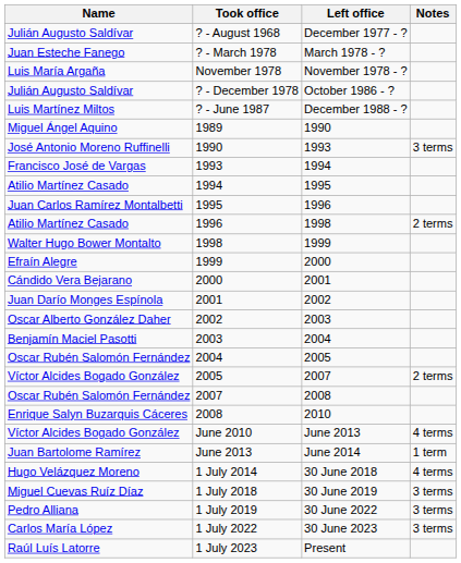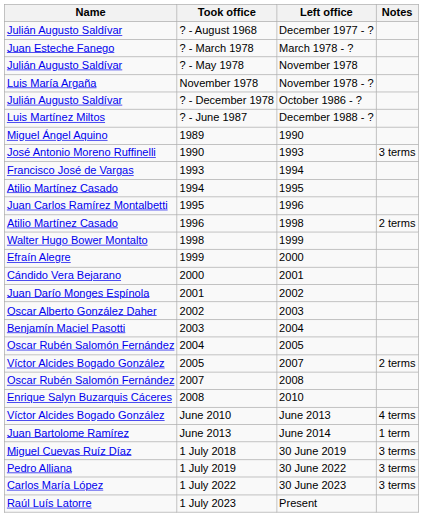 <table class="wikitable">
 <tr>
 <th>Name</th>
 <th>Took office</th>
 <th>Left office</th>
 <th>Notes</th>
 </tr>
 <tr>
 <td><a href='#'>Julián Augusto Saldívar</a></td>
 <td>? - August 1968</td>
 <td>December 1977 - ?</td>
 <td></td>
 </tr>
 <tr>
 <td><a href='#'>Juan Esteche Fanego</a></td>
 <td>? - March 1978</td>
 <td>March 1978 - ?</td>
+<td></td>
+</tr>
+<tr>
+<td><a href='#'>Julián Augusto Saldívar</a></td>
+<td>? - May 1978</td>
+<td>November 1978</td>
 <td></td>
 </tr>
 <tr>
 <td><a href='#'>Luis María Argaña</a></td>
 <td>November 1978</td>
 <td>November 1978 - ?</td>
 <td></td>
 </tr>
 <tr>
 <td><a href='#'>Julián Augusto Saldívar</a></td>
 <td>? - December 1978</td>
 <td>October 1986 - ?</td>
 <td></td>
 </tr>
 <tr>
 <td><a href='#'>Luis Martínez Miltos</a></td>
 <td>? - June 1987</td>
 <td>December 1988 - ?</td>
 <td></td>
 </tr>
 <tr>
 <td><a href='#'>Miguel Ángel Aquino</a></td>
 <td>1989</td>
 <td>1990</td>
 <td></td>
 </tr>
 <tr>
 <td><a href='#'>José Antonio Moreno Ruffinelli</a></td>
 <td>1990</td>
 <td>1993</td>
 <td>3 terms</td>
 </tr>
 <tr>
 <td><a href='#'>Francisco José de Vargas</a></td>
 <td>1993</td>
 <td>1994</td>
 <td></td>
 </tr>
 <tr>
 <td><a href='#'>Atilio Martínez Casado</a></td>
 <td>1994</td>
 <td>1995</td>
 <td></td>
 </tr>
 <tr>
 <td><a href='#'>Juan Carlos Ramírez Montalbetti</a></td>
 <td>1995</td>
 <td>1996</td>
 <td></td>
 </tr>
 <tr>
 <td><a href='#'>Atilio Martínez Casado</a></td>
 <td>1996</td>
 <td>1998</td>
 <td>2 terms</td>
 </tr>
 <tr>
 <td><a href='#'>Walter Hugo Bower Montalto</a></td>
 <td>1998</td>
 <td>1999</td>
 <td></td>
 </tr>
 <tr>
 <td><a href='#'>Efraín Alegre</a></td>
 <td>1999</td>
 <td>2000</td>
 <td></td>
 </tr>
 <tr>
 <td><a href='#'>Cándido Vera Bejarano</a></td>
 <td>2000</td>
 <td>2001</td>
 <td></td>
 </tr>
 <tr>
 <td><a href='#'>Juan Darío Monges Espínola</a></td>
 <td>2001</td>
 <td>2002</td>
 <td></td>
 </tr>
 <tr>
 <td><a href='#'>Oscar Alberto González Daher</a></td>
 <td>2002</td>
 <td>2003</td>
 <td></td>
 </tr>
 <tr>
 <td><a href='#'>Benjamín Maciel Pasotti</a></td>
 <td>2003</td>
 <td>2004</td>
 <td></td>
 </tr>
 <tr>
 <td><a href='#'>Oscar Rubén Salomón Fernández</a></td>
 <td>2004</td>
 <td>2005</td>
 <td></td>
 </tr>
 <tr>
 <td><a href='#'>Víctor Alcides Bogado González</a></td>
 <td>2005</td>
 <td>2007</td>
 <td>2 terms</td>
 </tr>
 <tr>
 <td><a href='#'>Oscar Rubén Salomón Fernández</a></td>
 <td>2007</td>
 <td>2008</td>
 <td></td>
 </tr>
 <tr>
 <td><a href='#'>Enrique Salyn Buzarquis Cáceres</a></td>
 <td>2008</td>
 <td>2010</td>
 <td></td>
 </tr>
 <tr>
 <td><a href='#'>Víctor Alcides Bogado González</a></td>
 <td>June 2010</td>
 <td>June 2013</td>
 <td>4 terms</td>
 </tr>
 <tr>
 <td><a href='#'>Juan Bartolome Ramírez</a></td>
 <td>June 2013</td>
 <td>June 2014</td>
 <td>1 term </td>
 </tr>
 <tr>
-<td><a href='#'>Hugo Velázquez Moreno</a></td>
-<td>1 July 2014</td>
-<td>30 June 2018</td>
-<td>4 terms</td>
-</tr>
-<tr>
 <td><a href='#'>Miguel Cuevas Ruíz Díaz</a></td>
 <td>1 July 2018</td>
 <td>30 June 2019</td>
 <td>3 terms</td>
 </tr>
 <tr>
 <td><a href='#'>Pedro Alliana</a></td>
 <td>1 July 2019</td>
 <td>30 June 2022</td>
 <td>3 terms </td>
 </tr>
 <tr>
 <td><a href='#'>Carlos María López</a></td>
 <td>1 July 2022</td>
 <td>30 June 2023</td>
 <td>3 terms </td>
 </tr>
 <tr>
 <td><a href='#'>Raúl Luís Latorre</a></td>
 <td>1 July 2023</td>
 <td>Present</td>
 <td></td>
 </tr>
 </table>
